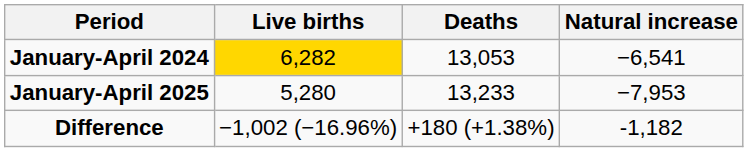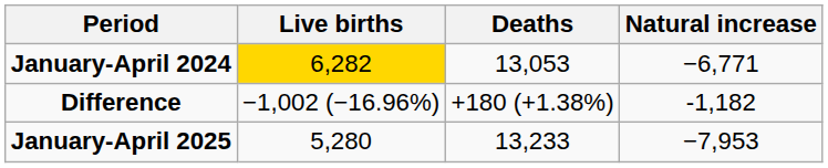 <table class="wikitable" style="text-align:center;">
 <tr>
 <th>Period</th>
 <th>Live births</th>
 <th>Deaths</th>
 <th>Natural increase</th>
 </tr>
 <tr>
 <td><strong>January-April 2024</strong></td>
 <td style="background: gold;">6,282</td>
 <td>13,053</td>
-<td>−6,541</td>
+<td>−6,771</td>
+</tr>
+<tr>
+<td><strong>Difference</strong></td>
+<td> −1,002 (−16.96%)</td>
+<td> +180 (+1.38%)</td>
+<td> -1,182</td>
 </tr>
 <tr>
 <td><strong>January-April 2025</strong></td>
 <td>5,280</td>
 <td>13,233</td>
 <td>−7,953</td>
 </tr>
-<tr>
-<td><strong>Difference</strong></td>
-<td> −1,002 (−16.96%)</td>
-<td> +180 (+1.38%)</td>
-<td> -1,182</td>
-</tr>
 </table>
